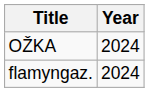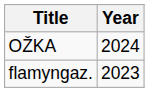 <table class="wikitable">
 <tr>
 <th>Title</th>
 <th>Year</th>
 </tr>
 <tr>
 <td>OŽKA</td>
 <td>2024</td>
 </tr>
 <tr>
 <td>flamyngaz.</td>
-<td>2024</td>
+<td>2023</td>
 </tr>
 </table>
